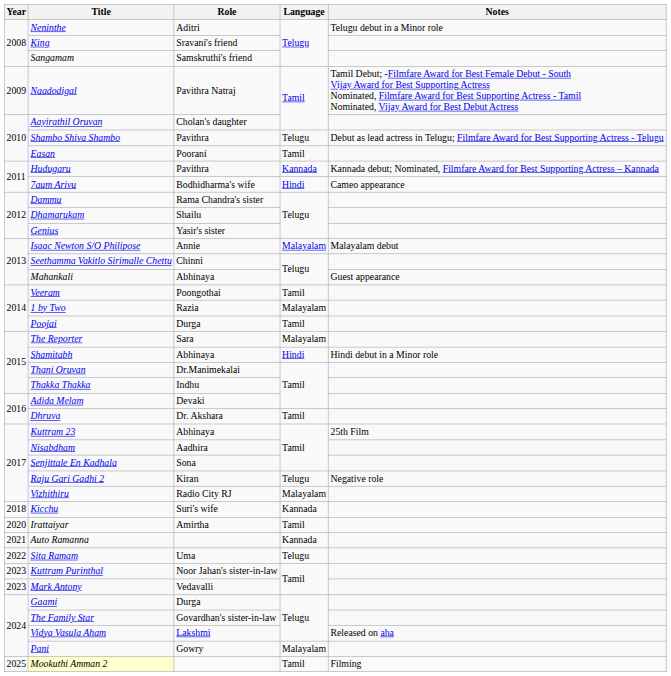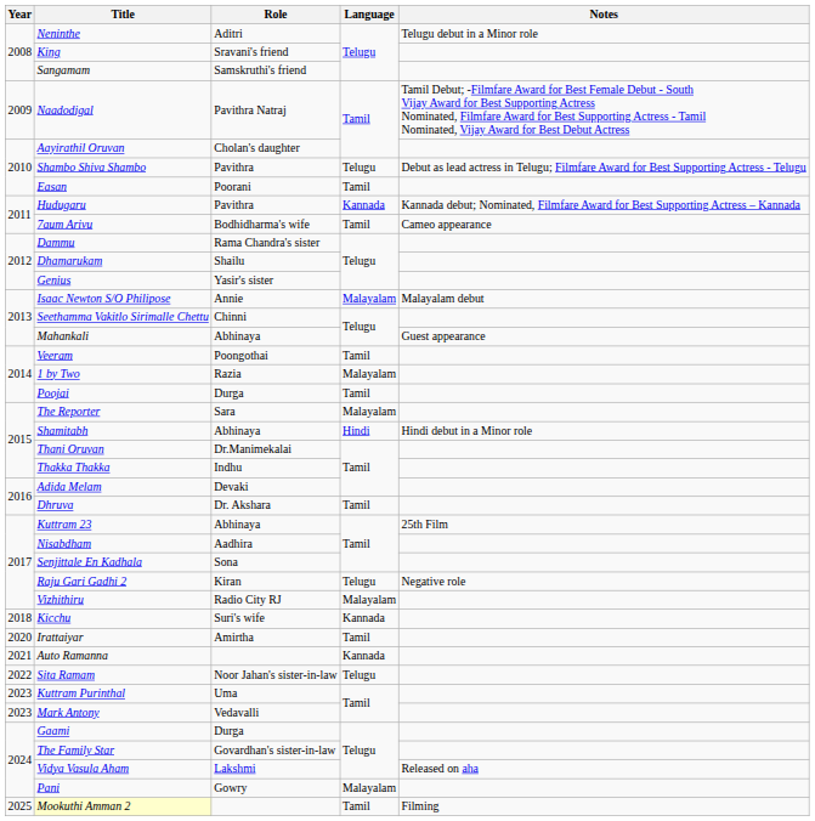 <table class="wikitable sortable">
 <tr>
 <th>Year</th>
 <th>Title</th>
 <th>Role</th>
 <th>Language</th>
 <th class="unsortable">Notes</th>
 </tr>
 <tr>
 <td rowspan="3">2008</td>
 <td><em><a href='#'>Neninthe</a></em></td>
 <td>Aditri</td>
 <td rowspan="3"><a href='#'>Telugu</a></td>
 <td>Telugu debut in a Minor role</td>
 </tr>
 <tr>
 <td><em><a href='#'>King</a></em></td>
 <td>Sravani's friend</td>
 <td></td>
 </tr>
 <tr>
 <td><em>Sangamam</em></td>
 <td>Samskruthi's friend</td>
 <td></td>
 </tr>
 <tr>
 <td>2009</td>
 <td><em><a href='#'>Naadodigal</a></em></td>
 <td>Pavithra Natraj</td>
 <td rowspan="2"><a href='#'>Tamil</a></td>
 <td>Tamil Debut;  -<a href='#'>Filmfare Award for Best Female Debut - South</a><br><a href='#'>Vijay Award for Best Supporting Actress</a><br>Nominated, <a href='#'>Filmfare Award for Best Supporting Actress - Tamil</a><br>Nominated, <a href='#'>Vijay Award for Best Debut Actress</a></td>
 </tr>
 <tr>
 <td rowspan="3">2010</td>
 <td><em><a href='#'>Aayirathil Oruvan</a></em></td>
 <td>Cholan's daughter</td>
 <td></td>
 </tr>
 <tr>
 <td><em><a href='#'>Shambo Shiva Shambo</a></em></td>
 <td>Pavithra</td>
 <td>Telugu</td>
 <td>Debut as lead actress in Telugu; <a href='#'>Filmfare Award for Best Supporting Actress - Telugu</a></td>
 </tr>
 <tr>
 <td><em><a href='#'>Easan</a></em></td>
 <td>Poorani</td>
 <td>Tamil</td>
 <td></td>
 </tr>
 <tr>
 <td rowspan="2">2011</td>
 <td><em><a href='#'>Hudugaru</a></em></td>
 <td>Pavithra</td>
 <td><a href='#'>Kannada</a></td>
 <td>Kannada debut; Nominated, <a href='#'>Filmfare Award for Best Supporting Actress&nbsp;– Kannada</a></td>
 </tr>
 <tr>
 <td><em><a href='#'>7aum Arivu</a></em></td>
 <td>Bodhidharma's wife</td>
-<td><a href='#'>Hindi</a></td>
+<td>Tamil</td>
 <td>Cameo appearance</td>
 </tr>
 <tr>
 <td rowspan="3">2012</td>
 <td><em><a href='#'>Dammu</a></em></td>
 <td>Rama Chandra's sister</td>
 <td rowspan="3">Telugu</td>
 <td></td>
 </tr>
 <tr>
 <td><em><a href='#'>Dhamarukam</a></em></td>
 <td>Shailu</td>
 <td></td>
 </tr>
 <tr>
 <td><em><a href='#'>Genius</a></em></td>
 <td>Yasir's sister</td>
 <td></td>
 </tr>
 <tr>
 <td rowspan="3">2013</td>
 <td><em><a href='#'>Isaac Newton S/O Philipose</a></em></td>
 <td>Annie</td>
 <td><a href='#'>Malayalam</a></td>
 <td>Malayalam debut</td>
 </tr>
 <tr>
 <td><em><a href='#'>Seethamma Vakitlo Sirimalle Chettu</a></em></td>
 <td>Chinni</td>
 <td rowspan="2">Telugu</td>
 <td></td>
 </tr>
 <tr>
 <td><em>Mahankali</em></td>
 <td>Abhinaya</td>
 <td>Guest appearance</td>
 </tr>
 <tr>
 <td rowspan="3">2014</td>
 <td><em><a href='#'>Veeram</a></em></td>
 <td>Poongothai</td>
 <td>Tamil</td>
 <td></td>
 </tr>
 <tr>
 <td><em><a href='#'>1 by Two</a></em></td>
 <td>Razia</td>
 <td>Malayalam</td>
 <td></td>
 </tr>
 <tr>
 <td><em><a href='#'>Poojai</a></em></td>
 <td>Durga</td>
 <td>Tamil</td>
 <td></td>
 </tr>
 <tr>
 <td rowspan="4">2015</td>
 <td><em><a href='#'>The Reporter</a></em></td>
 <td>Sara</td>
 <td>Malayalam</td>
 <td></td>
 </tr>
 <tr>
 <td><em><a href='#'>Shamitabh</a></em></td>
 <td>Abhinaya</td>
 <td><a href='#'>Hindi</a></td>
 <td>Hindi debut in a Minor role</td>
 </tr>
 <tr>
 <td><em><a href='#'>Thani Oruvan</a></em></td>
 <td>Dr.Manimekalai</td>
 <td rowspan="3">Tamil</td>
 <td></td>
 </tr>
 <tr>
 <td><em><a href='#'>Thakka Thakka</a></em></td>
 <td>Indhu</td>
 <td></td>
 </tr>
 <tr>
 <td rowspan="2">2016</td>
 <td><em><a href='#'>Adida Melam</a></em></td>
 <td>Devaki</td>
 <td></td>
 </tr>
 <tr>
 <td><em><a href='#'>Dhruva</a></em></td>
 <td>Dr. Akshara</td>
 <td>Tamil</td>
 <td></td>
 </tr>
 <tr>
 <td rowspan="5">2017</td>
 <td><em><a href='#'>Kuttram 23</a></em></td>
 <td>Abhinaya</td>
 <td Rowspan="3">Tamil</td>
 <td>25th Film</td>
 </tr>
 <tr>
 <td><em><a href='#'>Nisabdham</a></em></td>
 <td>Aadhira</td>
 <td></td>
 </tr>
 <tr>
 <td><em><a href='#'>Senjittale En Kadhala</a></em></td>
 <td>Sona</td>
 <td></td>
 </tr>
 <tr>
 <td><em><a href='#'>Raju Gari Gadhi 2</a></em></td>
 <td>Kiran</td>
 <td>Telugu</td>
 <td>Negative role</td>
 </tr>
 <tr>
 <td><em><a href='#'>Vizhithiru</a></em></td>
 <td>Radio City RJ</td>
 <td>Malayalam</td>
 <td></td>
 </tr>
 <tr>
 <td>2018</td>
 <td><em><a href='#'>Kicchu</a></em></td>
 <td>Suri's wife</td>
 <td>Kannada</td>
 <td></td>
 </tr>
 <tr>
 <td rowspan="1">2020</td>
 <td><em>Irattaiyar</em></td>
 <td>Amirtha</td>
 <td>Tamil</td>
 <td></td>
 </tr>
 <tr>
 <td>2021</td>
 <td><em>Auto Ramanna</em></td>
 <td></td>
 <td>Kannada</td>
 <td></td>
 </tr>
 <tr>
 <td>2022</td>
 <td><em><a href='#'>Sita Ramam</a></em></td>
-<td>Uma</td>
+<td>Noor Jahan's sister-in-law</td>
 <td>Telugu</td>
 <td></td>
 </tr>
 <tr>
 <td>2023</td>
 <td><em><a href='#'>Kuttram Purinthal</a></em></td>
-<td>Noor Jahan's sister-in-law</td>
+<td>Uma</td>
 <td Rowspan="2">Tamil</td>
 <td></td>
 </tr>
 <tr>
 <td>2023</td>
 <td><em><a href='#'>Mark Antony</a></em></td>
 <td>Vedavalli</td>
 <td></td>
 </tr>
 <tr>
 <td rowspan=4>2024</td>
 <td><em><a href='#'>Gaami</a></em></td>
 <td>Durga</td>
 <td rowspan=3>Telugu</td>
 <td></td>
 </tr>
 <tr>
 <td><em><a href='#'>The Family Star</a></em></td>
 <td>Govardhan's sister-in-law</td>
 <td></td>
 </tr>
 <tr>
 <td><em><a href='#'>Vidya Vasula Aham</a></em></td>
 <td><a href='#'> Lakshmi</a></td>
 <td>Released on <a href='#'>aha</a></td>
 </tr>
 <tr>
 <td><em><a href='#'>Pani</a></em></td>
 <td>Gowry</td>
 <td>Malayalam</td>
 <td></td>
 </tr>
 <tr>
 <td>2025</td>
 <td Style="background:#ffc;"><em>Mookuthi Amman 2</em></td>
 <td></td>
 <td>Tamil</td>
 <td>Filming</td>
 </tr>
 </table>
